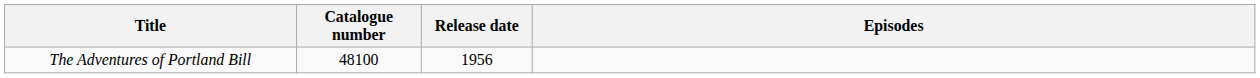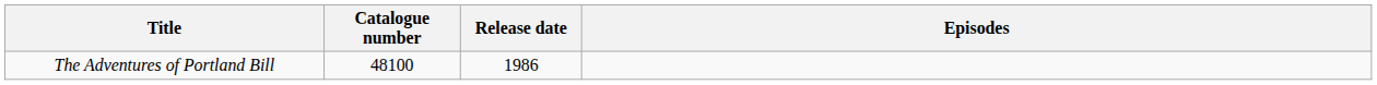 <table class="wikitable" style="text-align:center; width:100%;">
 <tr>
 <th width="21%">Title</th>
 <th style="width:9%;">Catalogue number</th>
 <th style="width:8%;">Release date</th>
 <th width="52%">Episodes</th>
 </tr>
 <tr>
 <td><em>The Adventures of Portland Bill</em></td>
 <td>48100</td>
-<td>1956</td>
+<td>1986</td>
 <td></td>
 </tr>
 </table>
